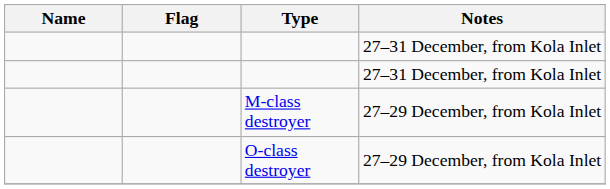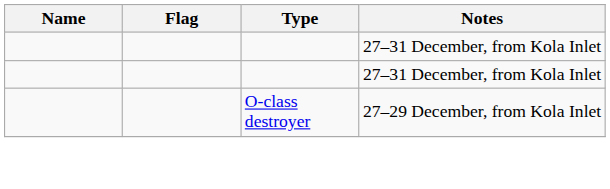 <table class="wikitable sortable">
 <tr>
 <th scope="col" width="100px">Name</th>
 <th scope="col" width="100px">Flag</th>
 <th scope="col" width="100px">Type</th>
 <th>Notes</th>
 </tr>
 <tr>
 <td align="left"></td>
 <td align="left"></td>
 <td align="left"></td>
 <td align="left">27–31 December, from Kola Inlet</td>
 </tr>
 <tr>
 <td align="left"></td>
 <td align="left"></td>
 <td align="left"></td>
 <td align="left">27–31 December, from Kola Inlet</td>
 </tr>
 <tr>
 <td align="left"></td>
 <td align="left"></td>
-<td align="left"><a href='#'>M-class destroyer</a></td>
-<td align="left">27–29 December, from Kola Inlet</td>
-</tr>
-<tr>
-<td align="left"></td>
-<td align="left"></td>
 <td align="left"><a href='#'>O-class destroyer</a></td>
 <td align="left">27–29 December, from Kola Inlet</td>
 </tr>
 <tr>
 </tr>
 </table>
